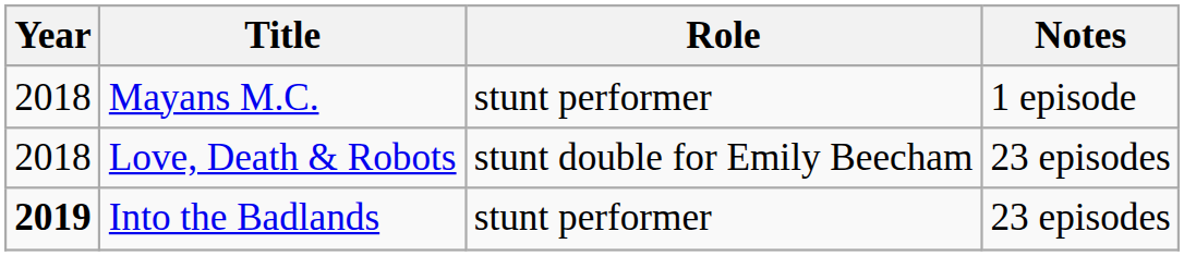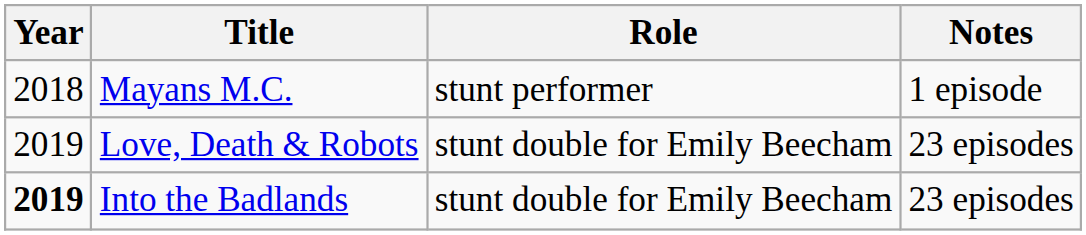 <table class="wikitable">
 <tr>
 <th>Year</th>
 <th>Title</th>
 <th>Role</th>
 <th>Notes</th>
 </tr>
 <tr>
 <td>2018</td>
 <td><a href='#'>Mayans M.C.</a></td>
 <td>stunt performer</td>
 <td>1 episode</td>
 </tr>
 <tr>
-<td>2018</td>
+<td>2019</td>
 <td><a href='#'>Love, Death & Robots</a></td>
 <td>stunt double for Emily Beecham</td>
 <td>23 episodes</td>
 </tr>
 <tr>
 <td><strong>2019</strong></td>
 <td><a href='#'>Into the Badlands</a></td>
-<td>stunt performer</td>
+<td>stunt double for Emily Beecham</td>
 <td>23 episodes</td>
 </tr>
 </table>
